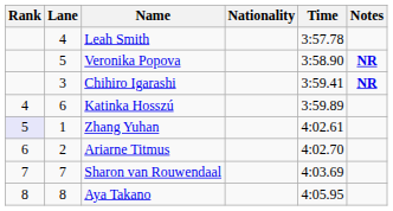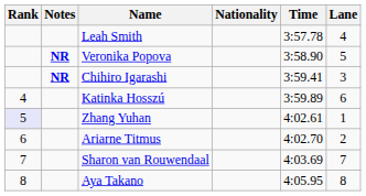 <table class="wikitable sortable" style="text-align:center">
 <tr>
 <th>Rank</th>
-<th>Lane</th>
+<th>Notes</th>
 <th>Name</th>
 <th>Nationality</th>
 <th>Time</th>
-<th>Notes</th>
+<th>Lane</th>
 </tr>
 <tr>
 <td></td>
-<td>4</td>
+<td></td>
 <td align=left><a href='#'>Leah Smith</a></td>
 <td align=left></td>
 <td>3:57.78</td>
-<td></td>
+<td>4</td>
 </tr>
 <tr>
 <td></td>
-<td>5</td>
+<td><strong><a href='#'>NR</a></strong></td>
 <td align=left><a href='#'>Veronika Popova</a></td>
 <td align=left></td>
 <td>3:58.90</td>
-<td><strong><a href='#'>NR</a></strong></td>
+<td>5</td>
 </tr>
 <tr>
 <td></td>
-<td>3</td>
+<td><strong><a href='#'>NR</a></strong></td>
 <td align=left><a href='#'>Chihiro Igarashi</a></td>
 <td align=left></td>
 <td>3:59.41</td>
-<td><strong><a href='#'>NR</a></strong></td>
+<td>3</td>
 </tr>
 <tr>
 <td>4</td>
-<td>6</td>
+<td></td>
 <td align=left><a href='#'>Katinka Hosszú</a></td>
 <td align=left></td>
 <td>3:59.89</td>
-<td></td>
+<td>6</td>
 </tr>
 <tr>
 <td style="background: lavender;">5</td>
-<td>1</td>
+<td></td>
 <td align=left><a href='#'>Zhang Yuhan</a></td>
 <td align=left></td>
 <td>4:02.61</td>
-<td></td>
+<td>1</td>
 </tr>
 <tr>
 <td>6</td>
-<td>2</td>
+<td></td>
 <td align=left><a href='#'>Ariarne Titmus</a></td>
 <td align=left></td>
 <td>4:02.70</td>
-<td></td>
+<td>2</td>
 </tr>
 <tr>
 <td>7</td>
-<td>7</td>
+<td></td>
 <td align=left><a href='#'>Sharon van Rouwendaal</a></td>
 <td align=left></td>
 <td>4:03.69</td>
-<td></td>
+<td>7</td>
 </tr>
 <tr>
 <td>8</td>
-<td>8</td>
+<td></td>
 <td align=left><a href='#'>Aya Takano</a></td>
 <td align=left></td>
 <td>4:05.95</td>
-<td></td>
+<td>8</td>
 </tr>
 </table>
